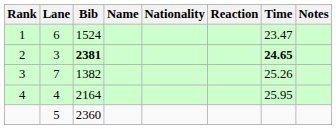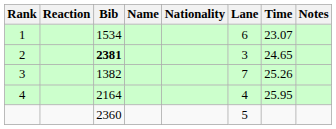 <table class="wikitable sortable" style="text-align:center">
 <tr>
 <th>Rank</th>
-<th>Lane</th>
+<th>Reaction</th>
 <th>Bib</th>
 <th>Name</th>
 <th>Nationality</th>
-<th>Reaction</th>
+<th>Lane</th>
 <th>Time</th>
 <th>Notes</th>
 </tr>
 <tr bgcolor=ccffcc>
 <td>1</td>
-<td>6</td>
-<td>1524</td>
+<td></td>
+<td>1534</td>
 <td align=left></td>
 <td align=left></td>
-<td></td>
-<td>23.47</td>
+<td>6</td>
+<td>23.07</td>
 <td><strong></strong></td>
 </tr>
 <tr bgcolor=ccffcc>
 <td>2</td>
-<td>3</td>
+<td></td>
 <td><strong>2381</strong></td>
 <td align=left></td>
 <td align=left></td>
-<td></td>
-<td><strong>24.65</strong></td>
+<td>3</td>
+<td>24.65</td>
 <td><strong></strong></td>
 </tr>
 <tr bgcolor=ccffcc>
 <td>3</td>
-<td>7</td>
+<td></td>
 <td>1382</td>
 <td align=left></td>
 <td align=left></td>
-<td></td>
+<td>7</td>
 <td>25.26</td>
 <td><strong></strong></td>
 </tr>
 <tr bgcolor=ccffcc>
 <td>4</td>
-<td>4</td>
+<td></td>
 <td>2164</td>
 <td align=left></td>
 <td align=left></td>
-<td></td>
+<td>4</td>
 <td>25.95</td>
 <td><strong></strong></td>
 </tr>
 <tr>
 <td></td>
-<td>5</td>
+<td></td>
 <td>2360</td>
 <td align=left></td>
 <td align=left></td>
-<td></td>
+<td>5</td>
 <td></td>
 <td><strong></strong></td>
 </tr>
 </table>
